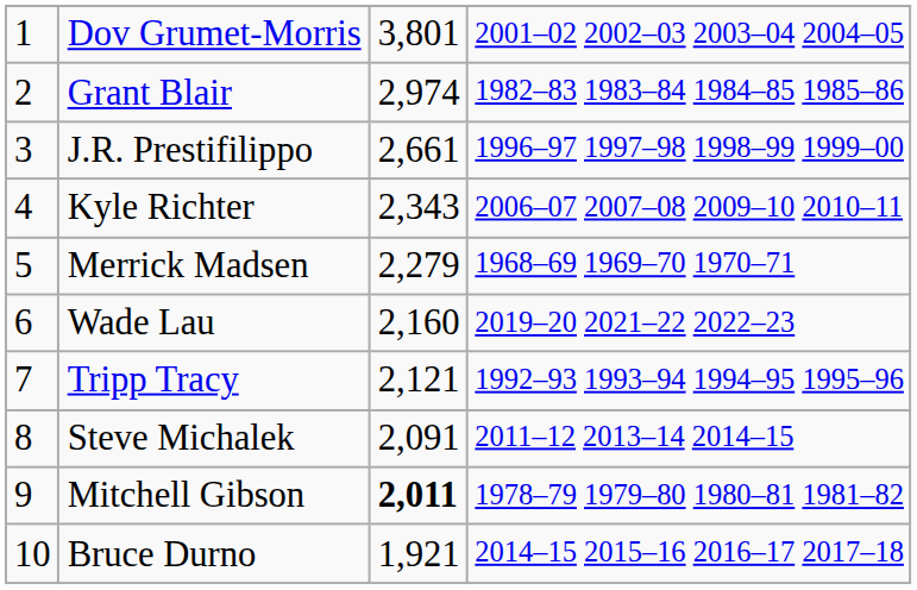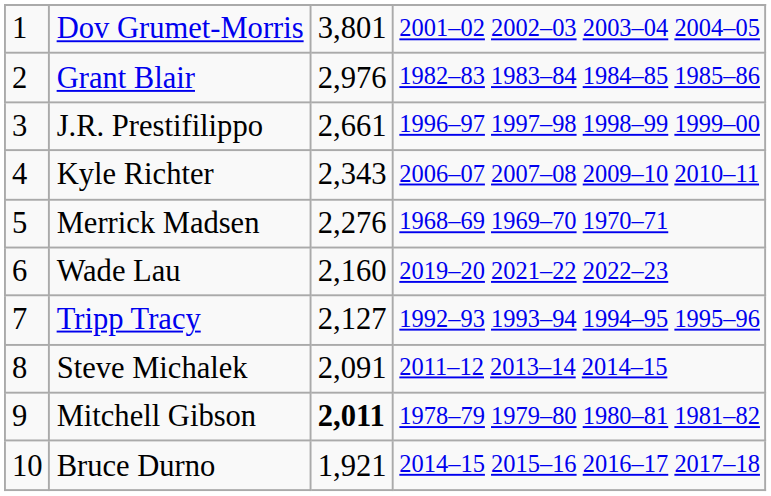 <table class="wikitable">
 <tr>
 </tr>
 <tr>
 <td>1</td>
 <td><a href='#'>Dov Grumet-Morris</a></td>
 <td>3,801</td>
 <td style="font-size:80%;"><a href='#'>2001–02</a> <a href='#'>2002–03</a> <a href='#'>2003–04</a> <a href='#'>2004–05</a></td>
 </tr>
 <tr>
 <td>2</td>
 <td><a href='#'>Grant Blair</a></td>
-<td>2,974</td>
+<td>2,976</td>
 <td style="font-size:80%;"><a href='#'>1982–83</a> <a href='#'>1983–84</a> <a href='#'>1984–85</a> <a href='#'>1985–86</a></td>
 </tr>
 <tr>
 <td>3</td>
 <td>J.R. Prestifilippo</td>
 <td>2,661</td>
 <td style="font-size:80%;"><a href='#'>1996–97</a> <a href='#'>1997–98</a> <a href='#'>1998–99</a> <a href='#'>1999–00</a></td>
 </tr>
 <tr>
 <td>4</td>
 <td>Kyle Richter</td>
 <td>2,343</td>
 <td style="font-size:80%;"><a href='#'>2006–07</a> <a href='#'>2007–08</a> <a href='#'>2009–10</a> <a href='#'>2010–11</a></td>
 </tr>
 <tr>
 <td>5</td>
 <td>Merrick Madsen</td>
-<td>2,279</td>
+<td>2,276</td>
 <td style="font-size:80%;"><a href='#'>1968–69</a> <a href='#'>1969–70</a> <a href='#'>1970–71</a></td>
 </tr>
 <tr>
 <td>6</td>
 <td>Wade Lau</td>
 <td>2,160</td>
 <td style="font-size:80%;"><a href='#'>2019–20</a> <a href='#'>2021–22</a> <a href='#'>2022–23</a></td>
 </tr>
 <tr>
 <td>7</td>
 <td><a href='#'>Tripp Tracy</a></td>
-<td>2,121</td>
+<td>2,127</td>
 <td style="font-size:80%;"><a href='#'>1992–93</a> <a href='#'>1993–94</a> <a href='#'>1994–95</a> <a href='#'>1995–96</a></td>
 </tr>
 <tr>
 <td>8</td>
 <td>Steve Michalek</td>
 <td>2,091</td>
 <td style="font-size:80%;"><a href='#'>2011–12</a> <a href='#'>2013–14</a> <a href='#'>2014–15</a></td>
 </tr>
 <tr>
 <td>9</td>
 <td>Mitchell Gibson</td>
 <td><strong>2,011</strong></td>
 <td style="font-size:80%;"><a href='#'>1978–79</a> <a href='#'>1979–80</a> <a href='#'>1980–81</a> <a href='#'>1981–82</a></td>
 </tr>
 <tr>
 <td>10</td>
 <td>Bruce Durno</td>
 <td>1,921</td>
 <td style="font-size:80%;"><a href='#'>2014–15</a> <a href='#'>2015–16</a> <a href='#'>2016–17</a> <a href='#'>2017–18</a></td>
 </tr>
 </table>
